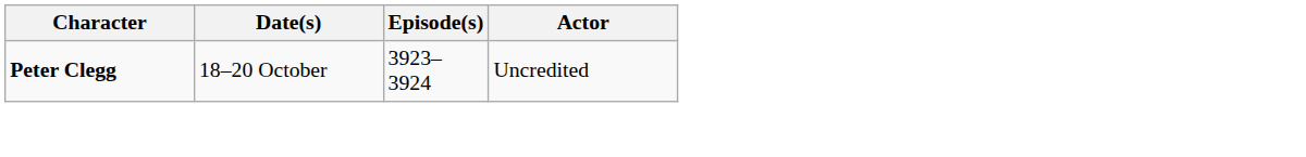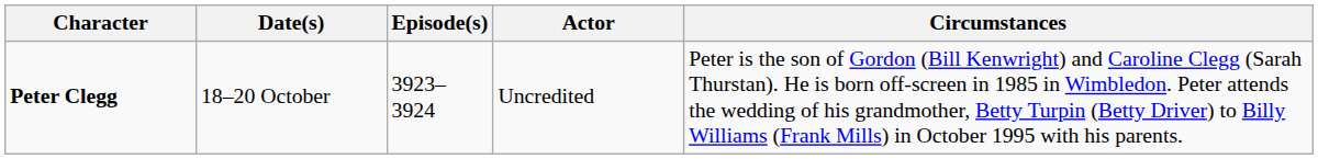 <table class="wikitable plainrowheaders" style="font-size:90%">
 <tr>
 <th width="120">Character</th>
 <th width="120">Date(s)</th>
 <th width="50">Episode(s)</th>
 <th width="120">Actor</th>
+<th>Circumstances</th>
 </tr>
 <tr>
 <td><strong>Peter Clegg</strong> </td>
 <td>18–20 October</td>
 <td>3923–3924</td>
 <td>Uncredited</td>
+<td>Peter is the son of <a href='#'>Gordon</a> (<a href='#'>Bill Kenwright</a>) and <a href='#'>Caroline Clegg</a> (Sarah Thurstan). He is born off-screen in 1985 in <a href='#'>Wimbledon</a>. Peter attends the wedding of his grandmother, <a href='#'>Betty Turpin</a> (<a href='#'>Betty Driver</a>) to <a href='#'>Billy Williams</a> (<a href='#'>Frank Mills</a>) in October 1995 with his parents.</td>
 </tr>
 </table>
